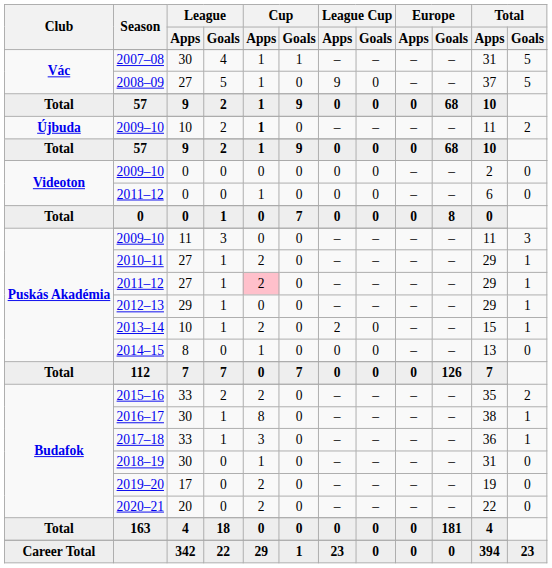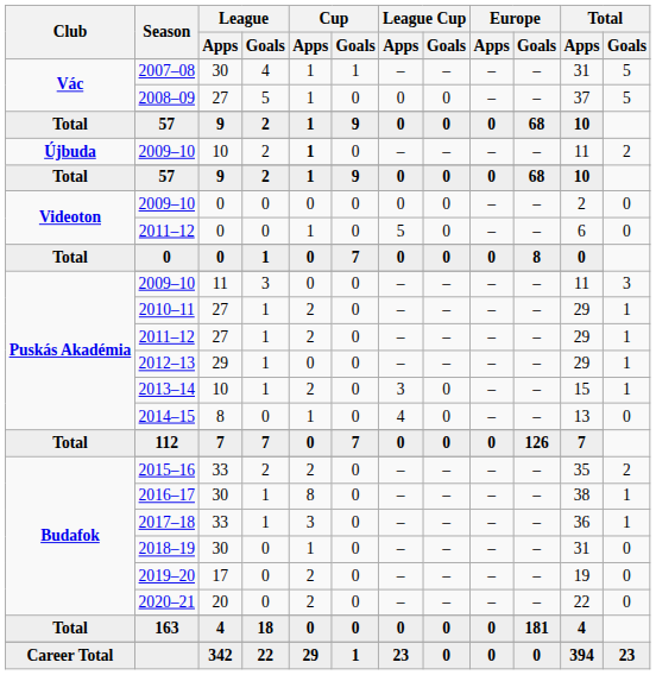 <table class="wikitable" style="font-size:90%; text-align: center;">
 <tr>
 <th rowspan="2">Club</th>
 <th rowspan="2">Season</th>
 <th colspan="2">League</th>
 <th colspan="2">Cup</th>
 <th colspan="2">League Cup</th>
 <th colspan="2">Europe</th>
 <th colspan="2">Total</th>
 </tr>
 <tr>
 <th>Apps</th>
 <th>Goals</th>
 <th>Apps</th>
 <th>Goals</th>
 <th>Apps</th>
 <th>Goals</th>
 <th>Apps</th>
 <th>Goals</th>
 <th>Apps</th>
 <th>Goals</th>
 </tr>
 <tr ||-||-||-|->
 <td rowspan="4" valign="center"><strong><a href='#'>Vác</a></strong></td>
 </tr>
 <tr>
 <td><a href='#'>2007–08</a></td>
 <td>30</td>
 <td>4</td>
 <td>1</td>
 <td>1</td>
 <td>–</td>
 <td>–</td>
 <td>–</td>
 <td>–</td>
 <td>31</td>
 <td>5</td>
 </tr>
 <tr>
 <td><a href='#'>2008–09</a></td>
 <td>27</td>
 <td>5</td>
 <td>1</td>
 <td>0</td>
-<td>9</td>
+<td>0</td>
 <td>0</td>
 <td>–</td>
 <td>–</td>
 <td>37</td>
 <td>5</td>
 </tr>
 <tr>
 </tr>
 <tr style="font-weight:bold; background-color:#eeeeee;">
 <td>Total</td>
 <td>57</td>
 <td>9</td>
 <td>2</td>
 <td>1</td>
 <td>9</td>
 <td>0</td>
 <td>0</td>
 <td>0</td>
 <td>68</td>
 <td>10</td>
 </tr>
 <tr>
 <td rowspan="3" valign="center"><strong><a href='#'>Újbuda</a></strong></td>
 </tr>
 <tr>
 <td><a href='#'>2009–10</a></td>
 <td>10</td>
 <td>2</td>
 <td><strong>1</strong></td>
 <td>0</td>
 <td>–</td>
 <td>–</td>
 <td>–</td>
 <td>–</td>
 <td>11</td>
 <td>2</td>
 </tr>
 <tr>
 </tr>
 <tr style="font-weight:bold; background-color:#eeeeee;">
 <td>Total</td>
 <td>57</td>
 <td>9</td>
 <td>2</td>
 <td>1</td>
 <td>9</td>
 <td>0</td>
 <td>0</td>
 <td>0</td>
 <td>68</td>
 <td>10</td>
 </tr>
 <tr>
 <td rowspan="4" valign="center"><strong><a href='#'>Videoton</a></strong></td>
 </tr>
 <tr>
 <td><a href='#'>2009–10</a></td>
 <td>0</td>
 <td>0</td>
 <td>0</td>
 <td>0</td>
 <td>0</td>
 <td>0</td>
 <td>–</td>
 <td>–</td>
 <td>2</td>
 <td>0</td>
 </tr>
 <tr>
 <td><a href='#'>2011–12</a></td>
 <td>0</td>
 <td>0</td>
 <td>1</td>
 <td>0</td>
-<td>0</td>
+<td>5</td>
 <td>0</td>
 <td>–</td>
 <td>–</td>
 <td>6</td>
 <td>0</td>
 </tr>
 <tr>
 </tr>
 <tr style="font-weight:bold; background-color:#eeeeee;">
 <td>Total</td>
 <td>0</td>
 <td>0</td>
 <td>1</td>
 <td>0</td>
 <td>7</td>
 <td>0</td>
 <td>0</td>
 <td>0</td>
 <td>8</td>
 <td>0</td>
 </tr>
 <tr>
 <td rowspan="8" valign="center"><strong><a href='#'>Puskás Akadémia</a></strong></td>
 </tr>
 <tr>
 <td><a href='#'>2009–10</a></td>
 <td>11</td>
 <td>3</td>
 <td>0</td>
 <td>0</td>
 <td>–</td>
 <td>–</td>
 <td>–</td>
 <td>–</td>
 <td>11</td>
 <td>3</td>
 </tr>
 <tr>
 <td><a href='#'>2010–11</a></td>
 <td>27</td>
 <td>1</td>
 <td>2</td>
 <td>0</td>
 <td>–</td>
 <td>–</td>
 <td>–</td>
 <td>–</td>
 <td>29</td>
 <td>1</td>
 </tr>
 <tr>
 <td><a href='#'>2011–12</a></td>
 <td>27</td>
 <td>1</td>
-<td style="background: pink;">2</td>
+<td>2</td>
 <td>0</td>
 <td>–</td>
 <td>–</td>
 <td>–</td>
 <td>–</td>
 <td>29</td>
 <td>1</td>
 </tr>
 <tr>
 <td><a href='#'>2012–13</a></td>
 <td>29</td>
 <td>1</td>
 <td>0</td>
 <td>0</td>
 <td>–</td>
 <td>–</td>
 <td>–</td>
 <td>–</td>
 <td>29</td>
 <td>1</td>
 </tr>
 <tr>
 <td><a href='#'>2013–14</a></td>
 <td>10</td>
 <td>1</td>
 <td>2</td>
 <td>0</td>
-<td>2</td>
+<td>3</td>
 <td>0</td>
 <td>–</td>
 <td>–</td>
 <td>15</td>
 <td>1</td>
 </tr>
 <tr>
 <td><a href='#'>2014–15</a></td>
 <td>8</td>
 <td>0</td>
 <td>1</td>
 <td>0</td>
-<td>0</td>
+<td>4</td>
 <td>0</td>
 <td>–</td>
 <td>–</td>
 <td>13</td>
 <td>0</td>
 </tr>
 <tr>
 </tr>
 <tr style="font-weight:bold; background-color:#eeeeee;">
 <td>Total</td>
 <td>112</td>
 <td>7</td>
 <td>7</td>
 <td>0</td>
 <td>7</td>
 <td>0</td>
 <td>0</td>
 <td>0</td>
 <td>126</td>
 <td>7</td>
 </tr>
 <tr>
 <td rowspan="8" valign="center"><strong><a href='#'>Budafok</a></strong></td>
 </tr>
 <tr>
 <td><a href='#'>2015–16</a></td>
 <td>33</td>
 <td>2</td>
 <td>2</td>
 <td>0</td>
 <td>–</td>
 <td>–</td>
 <td>–</td>
 <td>–</td>
 <td>35</td>
 <td>2</td>
 </tr>
 <tr>
 <td><a href='#'>2016–17</a></td>
 <td>30</td>
 <td>1</td>
 <td>8</td>
 <td>0</td>
 <td>–</td>
 <td>–</td>
 <td>–</td>
 <td>–</td>
 <td>38</td>
 <td>1</td>
 </tr>
 <tr>
 <td><a href='#'>2017–18</a></td>
 <td>33</td>
 <td>1</td>
 <td>3</td>
 <td>0</td>
 <td>–</td>
 <td>–</td>
 <td>–</td>
 <td>–</td>
 <td>36</td>
 <td>1</td>
 </tr>
 <tr>
 <td><a href='#'>2018–19</a></td>
 <td>30</td>
 <td>0</td>
 <td>1</td>
 <td>0</td>
 <td>–</td>
 <td>–</td>
 <td>–</td>
 <td>–</td>
 <td>31</td>
 <td>0</td>
 </tr>
 <tr>
 <td><a href='#'>2019–20</a></td>
 <td>17</td>
 <td>0</td>
 <td>2</td>
 <td>0</td>
 <td>–</td>
 <td>–</td>
 <td>–</td>
 <td>–</td>
 <td>19</td>
 <td>0</td>
 </tr>
 <tr>
 <td><a href='#'>2020–21</a></td>
 <td>20</td>
 <td>0</td>
 <td>2</td>
 <td>0</td>
 <td>–</td>
 <td>–</td>
 <td>–</td>
 <td>–</td>
 <td>22</td>
 <td>0</td>
 </tr>
 <tr>
 </tr>
 <tr style="font-weight:bold; background-color:#eeeeee;">
 <td>Total</td>
 <td>163</td>
 <td>4</td>
 <td>18</td>
 <td>0</td>
 <td>0</td>
 <td>0</td>
 <td>0</td>
 <td>0</td>
 <td>181</td>
 <td>4</td>
 </tr>
 <tr>
 </tr>
 <tr style="font-weight:bold; background-color:#eeeeee;">
 <td rowspan="2" valign="top"><strong>Career Total</strong></td>
 <td></td>
 <td><strong>342</strong></td>
 <td><strong>22</strong></td>
 <td><strong>29</strong></td>
 <td><strong>1</strong></td>
 <td><strong>23</strong></td>
 <td><strong>0</strong></td>
 <td><strong>0</strong></td>
 <td><strong>0</strong></td>
 <td><strong>394</strong></td>
 <td><strong>23</strong></td>
 </tr>
 </table>
